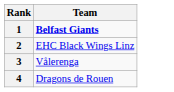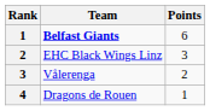 <table class="wikitable" style="text-align: center;">
 <tr>
 <th>Rank</th>
 <th>Team</th>
+<th>Points</th>
 </tr>
 <tr>
 <th>1</th>
 <td style="text-align: left;"> <strong><a href='#'>Belfast Giants</a></strong></td>
+<td>6</td>
 </tr>
 <tr>
 <th>2</th>
 <td style="text-align: left;"> <a href='#'>EHC Black Wings Linz</a></td>
+<td>3</td>
 </tr>
 <tr>
 <th>3</th>
 <td style="text-align: left;"> <a href='#'>Vålerenga</a></td>
+<td>2</td>
 </tr>
 <tr>
 <th>4</th>
 <td style="text-align: left;"> <a href='#'>Dragons de Rouen</a></td>
+<td>1</td>
 </tr>
 </table>
